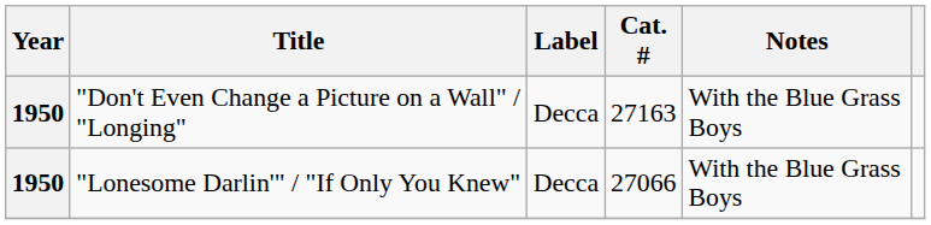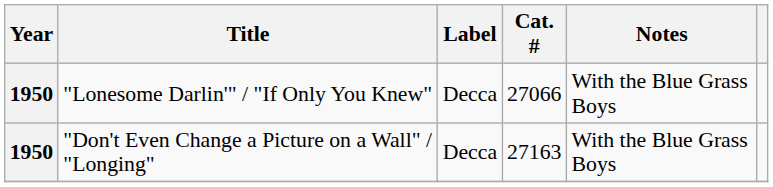 <table class="wikitable plainrowheaders sortable" style="margin-right: 0; width:90%">
 <tr>
 <th scope="col">Year</th>
 <th scope="col">Title </th>
 <th scope="col">Label</th>
 <th scope="col" class="unsortable" width="6%">Cat. #</th>
 <th scope="col" class="unsortable">Notes</th>
 <th scope="col" class="unsortable" width="1%"></th>
 </tr>
 <tr>
 <th scope="row">1950</th>
+<td>"Lonesome Darlin'" / "If Only You Knew"</td>
+<td>Decca</td>
+<td>27066</td>
+<td>With the Blue Grass Boys</td>
+<td style="text-align:center;"></td>
+</tr>
+<tr>
+<th scope="row">1950</th>
 <td>"Don't Even Change a Picture on a Wall" / "Longing"</td>
 <td>Decca</td>
 <td>27163</td>
 <td>With the Blue Grass Boys</td>
 <td style="text-align:center;"></td>
 </tr>
 <tr>
-<th scope="row">1950</th>
-<td>"Lonesome Darlin'" / "If Only You Knew"</td>
-<td>Decca</td>
-<td>27066</td>
-<td>With the Blue Grass Boys</td>
-<td style="text-align:center;"></td>
-</tr>
-<tr>
 </tr>
 </table>
